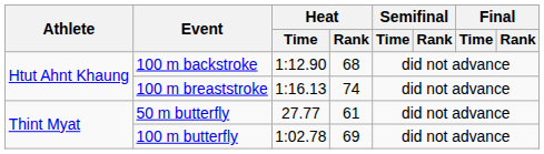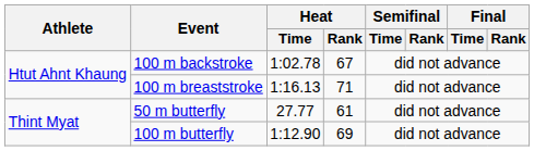 <table class=wikitable style="font-size:90%">
 <tr>
 <th rowspan="2">Athlete</th>
 <th rowspan="2">Event</th>
 <th colspan="2">Heat</th>
 <th colspan="2">Semifinal</th>
 <th colspan="2">Final</th>
 </tr>
 <tr style="font-size:95%">
 <th>Time</th>
 <th>Rank</th>
 <th>Time</th>
 <th>Rank</th>
 <th>Time</th>
 <th>Rank</th>
 </tr>
 <tr align=center>
 <td align=left rowspan=2><a href='#'>Htut Ahnt Khaung</a></td>
 <td align=left><a href='#'>100 m backstroke</a></td>
-<td>1:12.90</td>
-<td>68</td>
+<td>1:02.78</td>
+<td>67</td>
 <td colspan=4>did not advance</td>
 </tr>
 <tr align=center>
 <td align=left><a href='#'>100 m breaststroke</a></td>
 <td>1:16.13</td>
-<td>74</td>
+<td>71</td>
 <td colspan=4>did not advance</td>
 </tr>
 <tr align=center>
 <td align=left rowspan=2><a href='#'>Thint Myat</a></td>
 <td align=left><a href='#'>50 m butterfly</a></td>
 <td>27.77</td>
 <td>61</td>
 <td colspan=4>did not advance</td>
 </tr>
 <tr align=center>
 <td align=left><a href='#'>100 m butterfly</a></td>
-<td>1:02.78</td>
+<td>1:12.90</td>
 <td>69</td>
 <td colspan=4>did not advance</td>
 </tr>
 </table>
